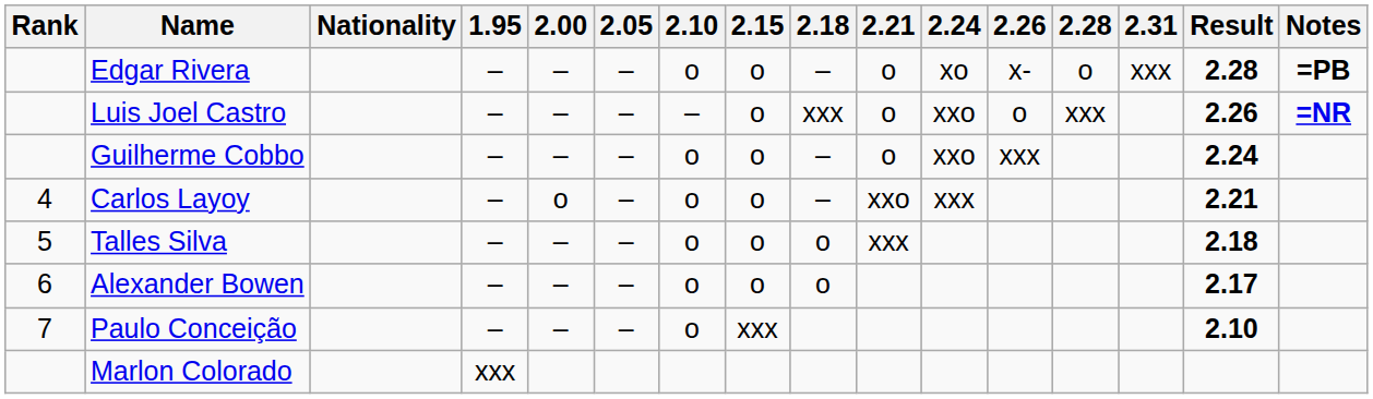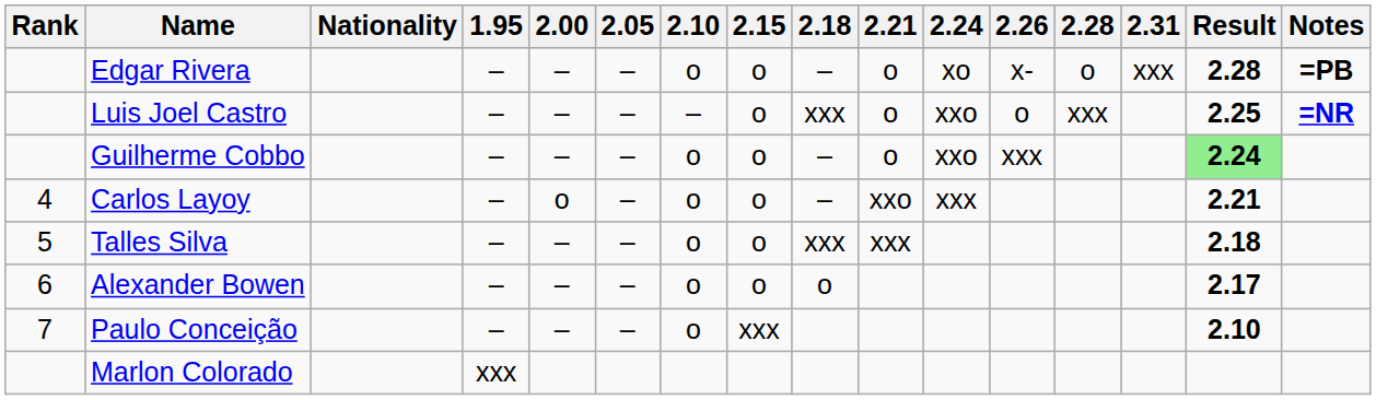 <table class="wikitable sortable" style="text-align:center">
 <tr>
 <th>Rank</th>
 <th>Name</th>
 <th>Nationality</th>
 <th>1.95</th>
 <th>2.00</th>
 <th>2.05</th>
 <th>2.10</th>
 <th>2.15</th>
 <th>2.18</th>
 <th>2.21</th>
 <th>2.24</th>
 <th>2.26</th>
 <th>2.28</th>
 <th>2.31</th>
 <th>Result</th>
 <th>Notes</th>
 </tr>
 <tr>
 <td></td>
 <td align=left><a href='#'>Edgar Rivera</a></td>
 <td align=left></td>
 <td>–</td>
 <td>–</td>
 <td>–</td>
 <td>o</td>
 <td>o</td>
 <td>–</td>
 <td>o</td>
 <td>xo</td>
 <td>x-</td>
 <td>o</td>
 <td>xxx</td>
 <td><strong>2.28</strong></td>
 <td><strong>=PB</strong></td>
 </tr>
 <tr>
 <td></td>
 <td align=left><a href='#'>Luis Joel Castro</a></td>
 <td align=left></td>
 <td>–</td>
 <td>–</td>
 <td>–</td>
 <td>–</td>
 <td>o</td>
 <td>xxx</td>
 <td>o</td>
 <td>xxo</td>
 <td>o</td>
 <td>xxx</td>
 <td></td>
-<td><strong>2.26</strong></td>
+<td><strong>2.25</strong></td>
 <td><a href='#'><strong>=NR</strong></a></td>
 </tr>
 <tr>
 <td></td>
 <td align=left><a href='#'>Guilherme Cobbo</a></td>
 <td align=left></td>
 <td>–</td>
 <td>–</td>
 <td>–</td>
 <td>o</td>
 <td>o</td>
 <td>–</td>
 <td>o</td>
 <td>xxo</td>
 <td>xxx</td>
 <td></td>
 <td></td>
-<td><strong>2.24</strong></td>
+<td style="background: lightgreen;"><strong>2.24</strong></td>
 <td></td>
 </tr>
 <tr>
 <td>4</td>
 <td align=left><a href='#'>Carlos Layoy</a></td>
 <td align=left></td>
 <td>–</td>
 <td>o</td>
 <td>–</td>
 <td>o</td>
 <td>o</td>
 <td>–</td>
 <td>xxo</td>
 <td>xxx</td>
 <td></td>
 <td></td>
 <td></td>
 <td><strong>2.21</strong></td>
 <td></td>
 </tr>
 <tr>
 <td>5</td>
 <td align=left><a href='#'>Talles Silva</a></td>
 <td align=left></td>
 <td>–</td>
 <td>–</td>
 <td>–</td>
 <td>o</td>
 <td>o</td>
-<td>o</td>
+<td>xxx</td>
 <td>xxx</td>
 <td></td>
 <td></td>
 <td></td>
 <td></td>
 <td><strong>2.18</strong></td>
 <td></td>
 </tr>
 <tr>
 <td>6</td>
 <td align=left><a href='#'>Alexander Bowen</a></td>
 <td align=left></td>
 <td>–</td>
 <td>–</td>
 <td>–</td>
 <td>o</td>
 <td>o</td>
 <td>o</td>
 <td></td>
 <td></td>
 <td></td>
 <td></td>
 <td></td>
 <td><strong>2.17</strong></td>
 <td></td>
 </tr>
 <tr>
 <td>7</td>
 <td align=left><a href='#'>Paulo Conceição</a></td>
 <td align=left></td>
 <td>–</td>
 <td>–</td>
 <td>–</td>
 <td>o</td>
 <td>xxx</td>
 <td></td>
 <td></td>
 <td></td>
 <td></td>
 <td></td>
 <td></td>
 <td><strong>2.10</strong></td>
 <td></td>
 </tr>
 <tr>
 <td></td>
 <td align=left><a href='#'>Marlon Colorado</a></td>
 <td align=left></td>
 <td>xxx</td>
 <td></td>
 <td></td>
 <td></td>
 <td></td>
 <td></td>
 <td></td>
 <td></td>
 <td></td>
 <td></td>
 <td></td>
 <td><strong></strong></td>
 <td></td>
 </tr>
 </table>
